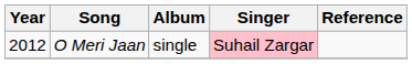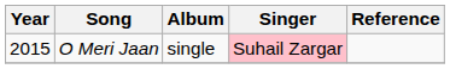 <table class="wikitable">
 <tr>
 <th>Year</th>
 <th>Song</th>
 <th>Album</th>
 <th>Singer</th>
 <th>Reference</th>
 </tr>
 <tr>
-<td>2012</td>
+<td>2015</td>
 <td><em>O Meri Jaan</em></td>
 <td>single</td>
 <td style="background: pink;">Suhail Zargar</td>
 <td></td>
 </tr>
 <tr>
 </tr>
 </table>
